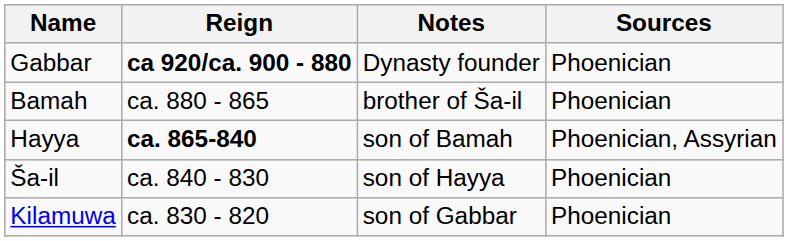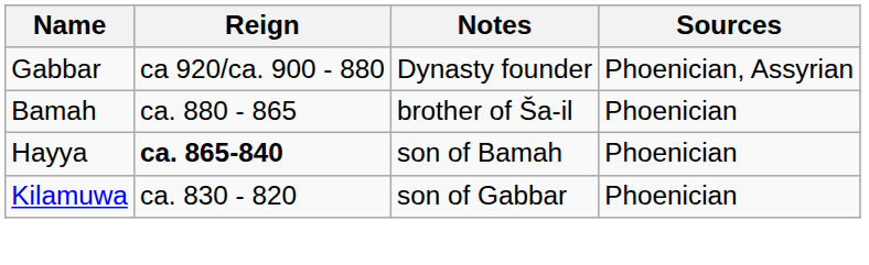 <table class="wikitable">
 <tr>
 <th>Name</th>
 <th>Reign</th>
 <th>Notes</th>
 <th>Sources</th>
 </tr>
 <tr>
 <td>Gabbar</td>
-<td><strong>ca 920/ca. 900 - 880</strong></td>
+<td>ca 920/ca. 900 - 880</td>
 <td>Dynasty founder</td>
-<td>Phoenician</td>
+<td>Phoenician, Assyrian</td>
 </tr>
 <tr>
 <td>Bamah</td>
 <td>ca. 880 - 865</td>
 <td>brother of Ša-il</td>
 <td>Phoenician</td>
 </tr>
 <tr>
 <td>Hayya</td>
 <td><strong>ca. 865-840</strong></td>
 <td>son of Bamah</td>
-<td>Phoenician, Assyrian</td>
-</tr>
-<tr>
-<td>Ša-il</td>
-<td>ca. 840 - 830</td>
-<td>son of Hayya</td>
 <td>Phoenician</td>
 </tr>
 <tr>
 <td><a href='#'>Kilamuwa</a></td>
 <td>ca. 830 - 820</td>
 <td>son of Gabbar</td>
 <td>Phoenician</td>
 </tr>
 </table>
